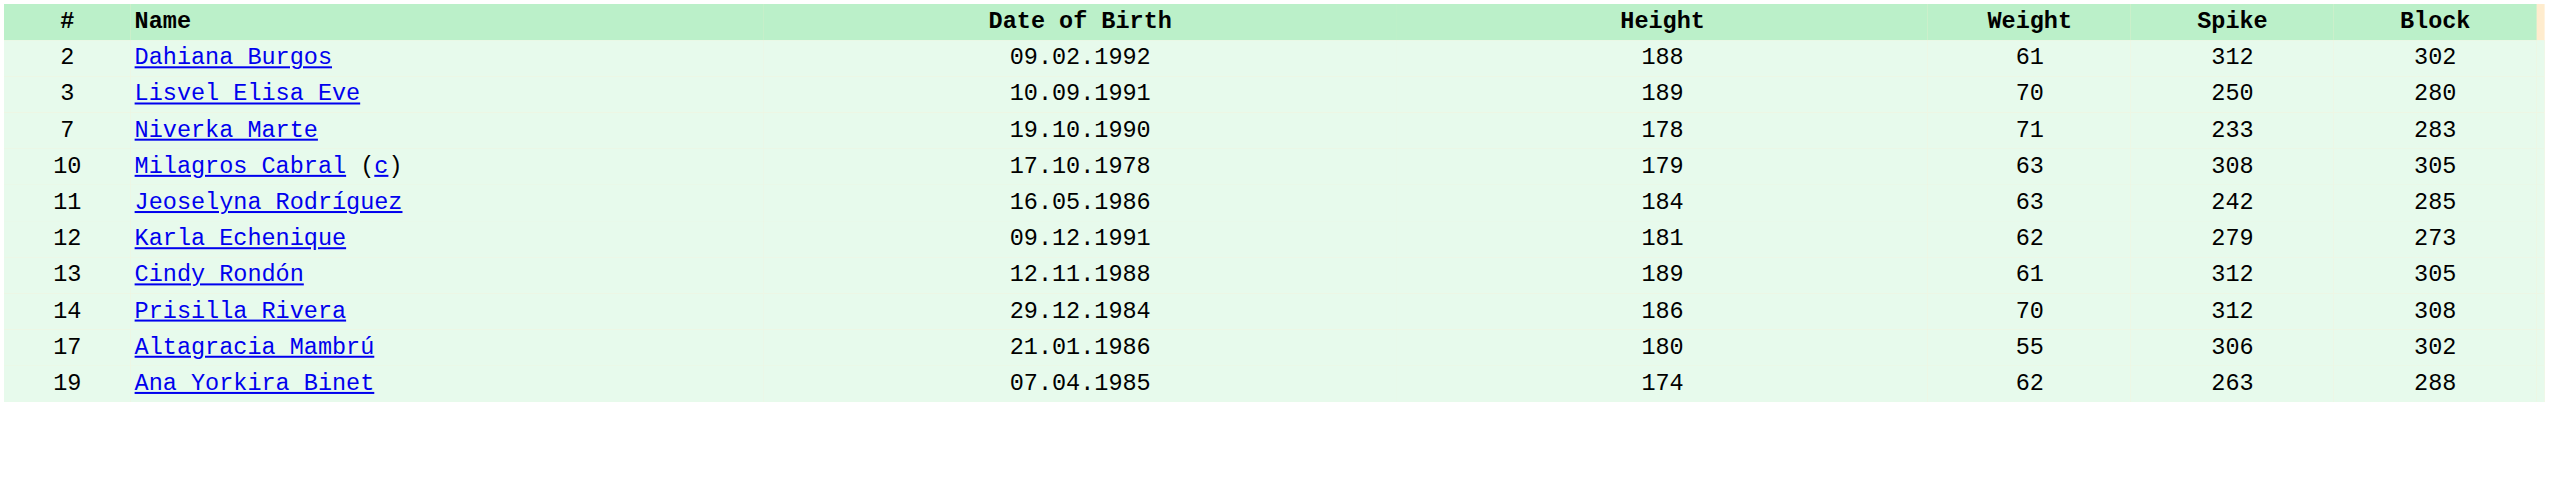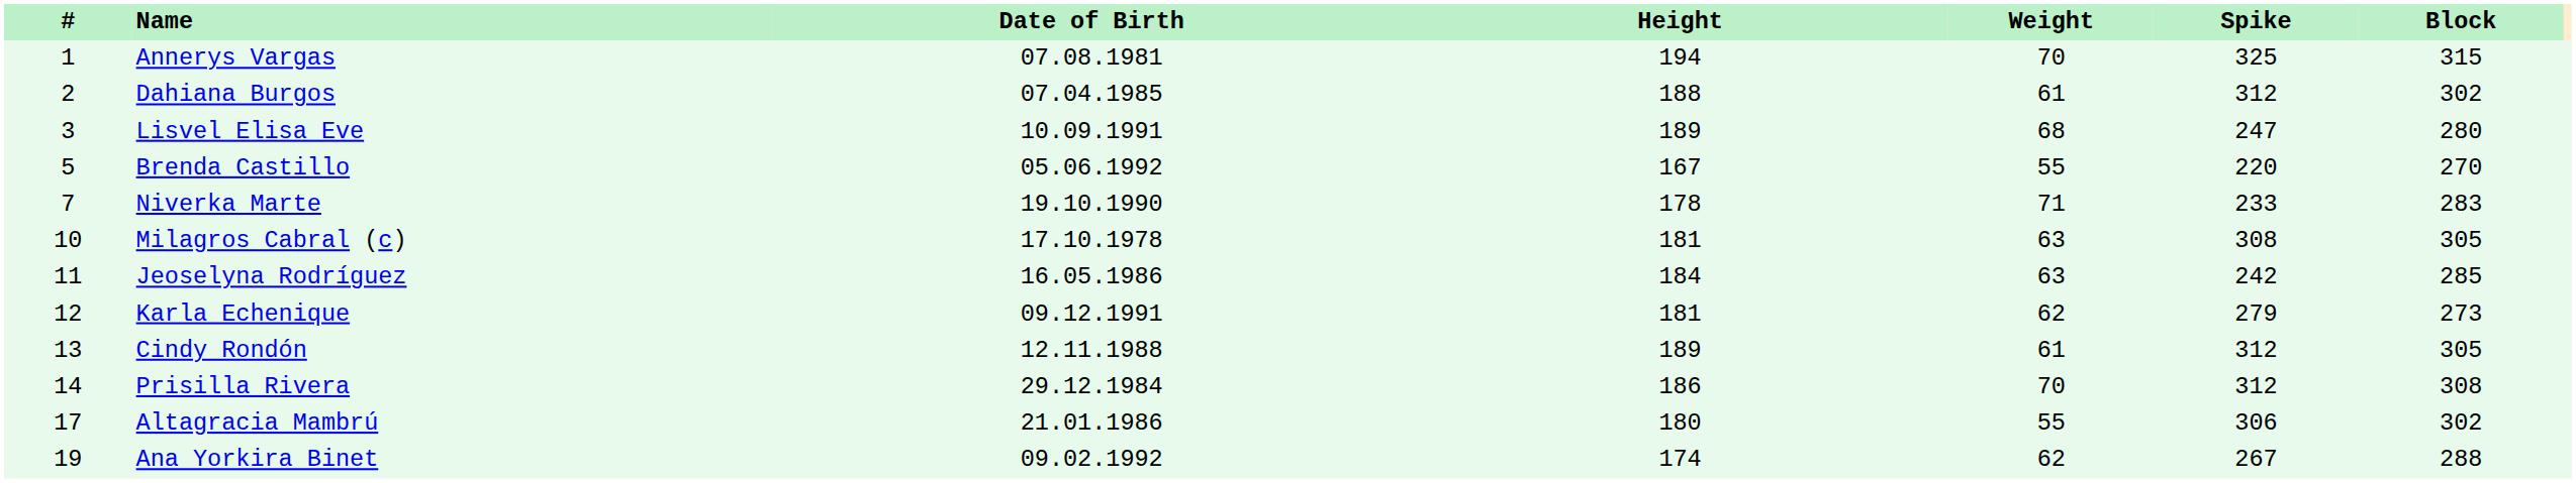 <table border=0 cellpadding=2 cellspacing=0  |- bgcolor=#FFECCE style="text-align:center; font-size:90%;" width=100%>
 <tr bgcolor=#BBF0C9>
 <th width=5%>#</th>
 <th width=25% align=left>Name</th>
 <th width=25%>Date of Birth</th>
 <th width=21%>Height</th>
 <th width=8%>Weight</th>
 <th width=8%>Spike</th>
 <th width=8%>Block</th>
 </tr>
 <tr bgcolor=#E7FAEC>
+<td>1</td>
+<td align=left><a href='#'>Annerys Vargas</a></td>
+<td>07.08.1981</td>
+<td>194</td>
+<td>70</td>
+<td>325</td>
+<td>315</td>
+<td></td>
+</tr>
+<tr bgcolor=#E7FAEC>
 <td>2</td>
 <td align=left><a href='#'>Dahiana Burgos</a></td>
-<td>09.02.1992</td>
+<td>07.04.1985</td>
 <td>188</td>
 <td>61</td>
 <td>312</td>
 <td>302</td>
 <td></td>
 </tr>
 <tr bgcolor=#E7FAEC>
 <td>3</td>
 <td align=left><a href='#'>Lisvel Elisa Eve</a></td>
 <td>10.09.1991</td>
 <td>189</td>
-<td>70</td>
-<td>250</td>
+<td>68</td>
+<td>247</td>
 <td>280</td>
+<td></td>
+</tr>
+<tr bgcolor=#E7FAEC>
+<td>5</td>
+<td align=left><a href='#'>Brenda Castillo</a></td>
+<td>05.06.1992</td>
+<td>167</td>
+<td>55</td>
+<td>220</td>
+<td>270</td>
 <td></td>
 </tr>
 <tr bgcolor=#E7FAEC>
 <td>7</td>
 <td align=left><a href='#'>Niverka Marte</a></td>
 <td>19.10.1990</td>
 <td>178</td>
 <td>71</td>
 <td>233</td>
 <td>283</td>
 <td></td>
 </tr>
 <tr bgcolor=#E7FAEC>
 <td>10</td>
 <td align=left><a href='#'>Milagros Cabral</a> (<a href='#'>c</a>)</td>
 <td>17.10.1978</td>
-<td>179</td>
+<td>181</td>
 <td>63</td>
 <td>308</td>
 <td>305</td>
 <td></td>
 </tr>
 <tr bgcolor=#E7FAEC>
 <td>11</td>
 <td align=left><a href='#'>Jeoselyna Rodríguez</a></td>
 <td>16.05.1986</td>
 <td>184</td>
 <td>63</td>
 <td>242</td>
 <td>285</td>
 <td></td>
 </tr>
 <tr bgcolor=#E7FAEC>
 <td>12</td>
 <td align=left><a href='#'>Karla Echenique</a></td>
 <td>09.12.1991</td>
 <td>181</td>
 <td>62</td>
 <td>279</td>
 <td>273</td>
 <td></td>
 </tr>
 <tr bgcolor=#E7FAEC>
 <td>13</td>
 <td align=left><a href='#'>Cindy Rondón</a></td>
 <td>12.11.1988</td>
 <td>189</td>
 <td>61</td>
 <td>312</td>
 <td>305</td>
 <td></td>
 </tr>
 <tr bgcolor=#E7FAEC>
 <td>14</td>
 <td align=left><a href='#'>Prisilla Rivera</a></td>
 <td>29.12.1984</td>
 <td>186</td>
 <td>70</td>
 <td>312</td>
 <td>308</td>
 <td></td>
 </tr>
 <tr bgcolor=#E7FAEC>
 <td>17</td>
 <td align=left><a href='#'>Altagracia Mambrú</a></td>
 <td>21.01.1986</td>
 <td>180</td>
 <td>55</td>
 <td>306</td>
 <td>302</td>
 <td></td>
 </tr>
 <tr bgcolor=#E7FAEC>
 <td>19</td>
 <td align=left><a href='#'>Ana Yorkira Binet</a></td>
-<td>07.04.1985</td>
+<td>09.02.1992</td>
 <td>174</td>
 <td>62</td>
-<td>263</td>
+<td>267</td>
 <td>288</td>
 <td></td>
 </tr>
 </table>
